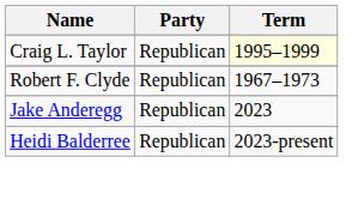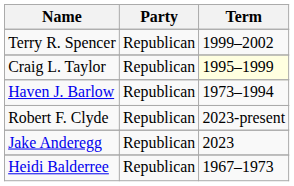 <table class="wikitable">
 <tr>
 <th>Name</th>
 <th>Party</th>
 <th>Term</th>
 </tr>
 <tr>
+</tr>
+<tr>
+<td>Terry R. Spencer</td>
+<td>Republican</td>
+<td>1999–2002</td>
 </tr>
 <tr>
 </tr>
 <tr>
 <td>Craig L. Taylor</td>
 <td>Republican</td>
 <td style="background: lightyellow;">1995–1999</td>
 </tr>
 <tr>
 </tr>
 <tr>
+<td><a href='#'>Haven J. Barlow</a></td>
+<td>Republican</td>
+<td>1973–1994</td>
+</tr>
+<tr>
 </tr>
 <tr>
 <td>Robert F. Clyde</td>
 <td>Republican</td>
-<td>1967–1973</td>
+<td>2023-present</td>
 </tr>
 <tr>
 </tr>
 <tr>
 <td><a href='#'>Jake Anderegg</a></td>
 <td>Republican</td>
 <td>2023</td>
 </tr>
 <tr>
 </tr>
 <tr>
 <td><a href='#'>Heidi Balderree</a></td>
 <td>Republican</td>
-<td>2023-present</td>
+<td>1967–1973</td>
 </tr>
 </table>
